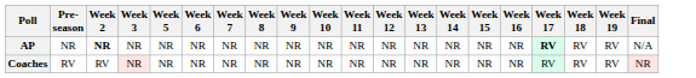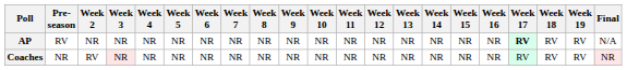 <table class="wikitable" style="white-space:nowrap;font-size:90%">
 <tr>
 <th>Poll</th>
 <th>Pre-<br>season</th>
 <th>Week<br>2</th>
 <th>Week<br>3</th>
+<th>Week<br>4</th>
 <th>Week<br>5</th>
 <th>Week<br>6</th>
 <th>Week<br>7</th>
 <th>Week<br>8</th>
 <th>Week<br>9</th>
 <th>Week<br>10</th>
 <th>Week<br>11</th>
 <th>Week<br>12</th>
 <th>Week<br>13</th>
 <th>Week<br>14</th>
 <th>Week<br>15</th>
 <th>Week<br>16</th>
 <th>Week<br>17</th>
 <th>Week<br>18</th>
 <th>Week<br>19</th>
 <th>Final</th>
 </tr>
 <tr style="text-align:center;">
 <th>AP</th>
+<td style="background:#FFF;">RV</td>
 <td style="background:#FFF;">NR</td>
-<td style="background:#FFF;"><strong>NR</strong></td>
+<td style="background:#FFF;">NR</td>
 <td style="background:#FFF;">NR</td>
 <td style="background:#FFF;">NR</td>
 <td style="background:#FFF;">NR</td>
 <td style="background:#FFF;">NR</td>
 <td style="background:#FFF;">NR</td>
 <td style="background:#FFF;">NR</td>
 <td style="background:#FFF;">NR</td>
 <td style="background:#FFF;">NR</td>
 <td style="background:#FFF;">NR</td>
 <td style="background:#FFF;">NR</td>
 <td style="background:#FFF;">NR</td>
 <td style="background:#FFF;">NR</td>
 <td style="background:#FFF;">NR</td>
 <td style="background:#D8FFEB;"><strong>RV</strong></td>
 <td style="background:#FFF;">RV</td>
 <td style="background:#FFF;">RV</td>
 <td style="background:#FFF;">N/A</td>
 </tr>
 <tr style="text-align:center;">
 <th>Coaches</th>
-<td style="background:#FFF;">RV</td>
+<td style="background:#FFF;">NR</td>
 <td style="background:#FFF;">RV</td>
 <td style="background:#FFE6E6;">NR</td>
+<td style="background:#FFF;">NR</td>
 <td style="background:#FFF;">NR</td>
 <td style="background:#FFF;">NR</td>
 <td style="background:#FFF;">NR</td>
 <td style="background:#FFF;">NR</td>
 <td style="background:#FFF;">NR</td>
 <td style="background:#FFF;">NR</td>
 <td style="background:#FFF;">NR</td>
 <td style="background:#FFF;">NR</td>
 <td style="background:#FFF;">NR</td>
 <td style="background:#FFF;">NR</td>
 <td style="background:#FFF;">NR</td>
 <td style="background:#FFF;">NR</td>
 <td style="background:#D8FFEB;">RV</td>
 <td style="background:#FFF;">RV</td>
 <td style="background:#FFF;">RV</td>
 <td style="background:#FFE6E6;">NR</td>
 </tr>
 </table>
